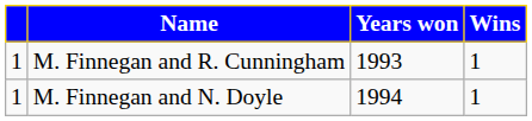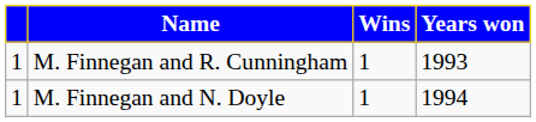 <table class="wikitable">
 <tr>
 <th style="background:blue; color:white; border:1px solid gold;"></th>
 <th style="background:blue; color:white; border:1px solid gold;">Name</th>
+<th style="background:blue; color:white; border:1px solid gold;">Wins</th>
 <th style="background:blue; color:white; border:1px solid gold;">Years won</th>
-<th style="background:blue; color:white; border:1px solid gold;">Wins</th>
 </tr>
 <tr>
 <td>1</td>
 <td>M. Finnegan and R. Cunningham</td>
+<td>1</td>
 <td>1993</td>
-<td>1</td>
 </tr>
 <tr>
 <td>1</td>
 <td>M. Finnegan and N. Doyle</td>
+<td>1</td>
 <td>1994</td>
-<td>1</td>
 </tr>
 </table>
